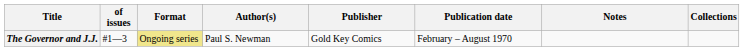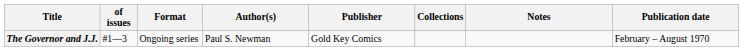 <table class="wikitable">
 <tr>
 <th>Title</th>
 <th style="width:40pt"> of issues</th>
 <th style="width:75pt">Format</th>
 <th style="width:125pt">Author(s)</th>
 <th style="width:125pt">Publisher</th>
+<th>Collections</th>
+<th style="width:175pt">Notes</th>
 <th style="width:150pt">Publication date</th>
-<th style="width:175pt">Notes</th>
-<th>Collections</th>
 </tr>
 <tr>
 <th><em>The Governor and J.J.</em></th>
 <td>#1—3</td>
-<td style="background: khaki;">Ongoing series</td>
+<td>Ongoing series</td>
 <td>Paul S. Newman</td>
 <td>Gold Key Comics</td>
-<td>February – August 1970</td>
 <td></td>
 <td></td>
+<td>February – August 1970</td>
 </tr>
 </table>
